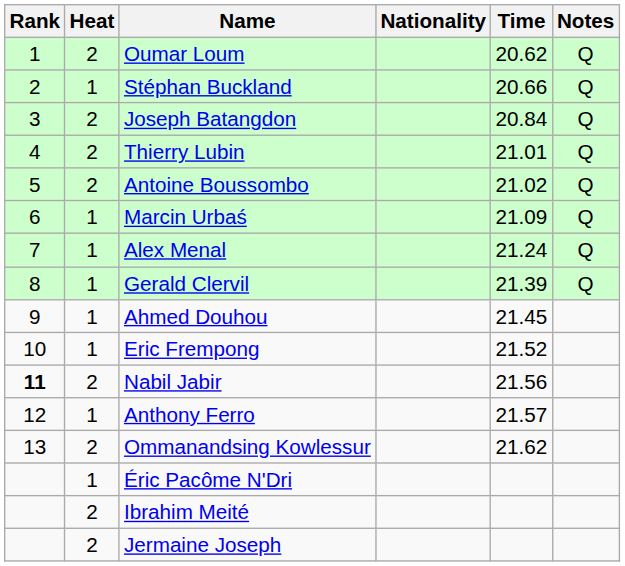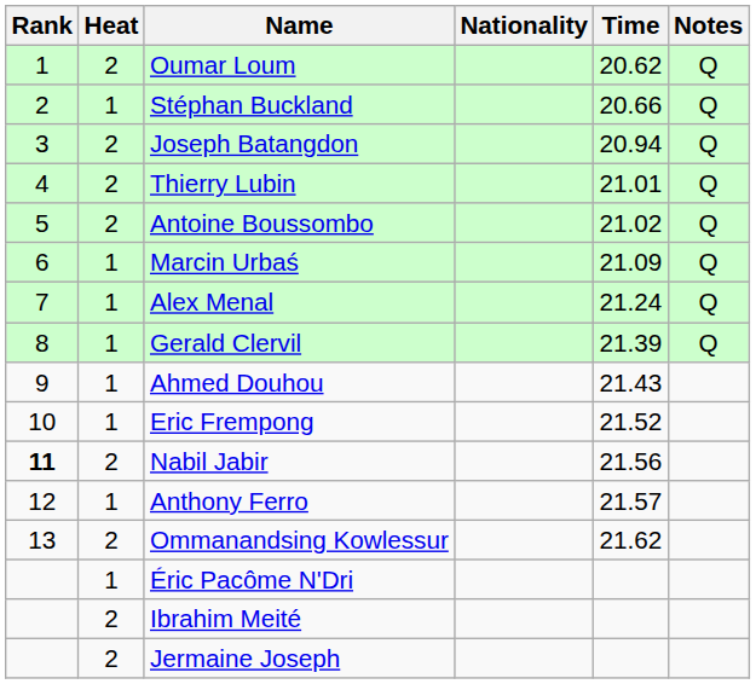 <table class="wikitable sortable" style="text-align:center; font-size:95%">
 <tr>
 <th>Rank</th>
 <th>Heat</th>
 <th>Name</th>
 <th>Nationality</th>
 <th>Time</th>
 <th>Notes</th>
 </tr>
 <tr bgcolor=ccffcc>
 <td>1</td>
 <td>2</td>
 <td align=left><a href='#'>Oumar Loum</a></td>
 <td align=left></td>
 <td>20.62</td>
 <td>Q</td>
 </tr>
 <tr bgcolor=ccffcc>
 <td>2</td>
 <td>1</td>
 <td align=left><a href='#'>Stéphan Buckland</a></td>
 <td align=left></td>
 <td>20.66</td>
 <td>Q</td>
 </tr>
 <tr bgcolor=ccffcc>
 <td>3</td>
 <td>2</td>
 <td align=left><a href='#'>Joseph Batangdon</a></td>
 <td align=left></td>
-<td>20.84</td>
+<td>20.94</td>
 <td>Q</td>
 </tr>
 <tr bgcolor=ccffcc>
 <td>4</td>
 <td>2</td>
 <td align=left><a href='#'>Thierry Lubin</a></td>
 <td align=left></td>
 <td>21.01</td>
 <td>Q</td>
 </tr>
 <tr bgcolor=ccffcc>
 <td>5</td>
 <td>2</td>
 <td align=left><a href='#'>Antoine Boussombo</a></td>
 <td align=left></td>
 <td>21.02</td>
 <td>Q</td>
 </tr>
 <tr bgcolor=ccffcc>
 <td>6</td>
 <td>1</td>
 <td align=left><a href='#'>Marcin Urbaś</a></td>
 <td align=left></td>
 <td>21.09</td>
 <td>Q</td>
 </tr>
 <tr bgcolor=ccffcc>
 <td>7</td>
 <td>1</td>
 <td align=left><a href='#'>Alex Menal</a></td>
 <td align=left></td>
 <td>21.24</td>
 <td>Q</td>
 </tr>
 <tr bgcolor=ccffcc>
 <td>8</td>
 <td>1</td>
 <td align=left><a href='#'>Gerald Clervil</a></td>
 <td align=left></td>
 <td>21.39</td>
 <td>Q</td>
 </tr>
 <tr>
 <td>9</td>
 <td>1</td>
 <td align=left><a href='#'>Ahmed Douhou</a></td>
 <td align=left></td>
-<td>21.45</td>
+<td>21.43</td>
 <td></td>
 </tr>
 <tr>
 <td>10</td>
 <td>1</td>
 <td align=left><a href='#'>Eric Frempong</a></td>
 <td align=left></td>
 <td>21.52</td>
 <td></td>
 </tr>
 <tr>
 <td><strong>11</strong></td>
 <td>2</td>
 <td align=left><a href='#'>Nabil Jabir</a></td>
 <td align=left></td>
 <td>21.56</td>
 <td></td>
 </tr>
 <tr>
 <td>12</td>
 <td>1</td>
 <td align=left><a href='#'>Anthony Ferro</a></td>
 <td align=left></td>
 <td>21.57</td>
 <td></td>
 </tr>
 <tr>
 <td>13</td>
 <td>2</td>
 <td align=left><a href='#'>Ommanandsing Kowlessur</a></td>
 <td align=left></td>
 <td>21.62</td>
 <td></td>
 </tr>
 <tr>
 <td></td>
 <td>1</td>
 <td align=left><a href='#'>Éric Pacôme N'Dri</a></td>
 <td align=left></td>
 <td></td>
 <td></td>
 </tr>
 <tr>
 <td></td>
 <td>2</td>
 <td align=left><a href='#'>Ibrahim Meité</a></td>
 <td align=left></td>
 <td></td>
 <td></td>
 </tr>
 <tr>
 <td></td>
 <td>2</td>
 <td align=left><a href='#'>Jermaine Joseph</a></td>
 <td align=left></td>
 <td></td>
 <td></td>
 </tr>
 </table>
